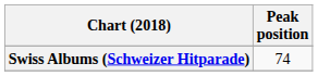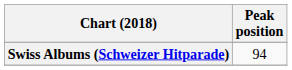 <table class="wikitable sortable plainrowheaders">
 <tr>
 <th scope="col">Chart (2018)</th>
 <th scope="col">Peak<br>position</th>
 </tr>
 <tr>
 </tr>
 <tr>
 <th scope="row">Swiss Albums (<a href='#'>Schweizer Hitparade</a>)</th>
-<td align="center">74</td>
+<td align="center">94</td>
 </tr>
 <tr>
 </tr>
 </table>
